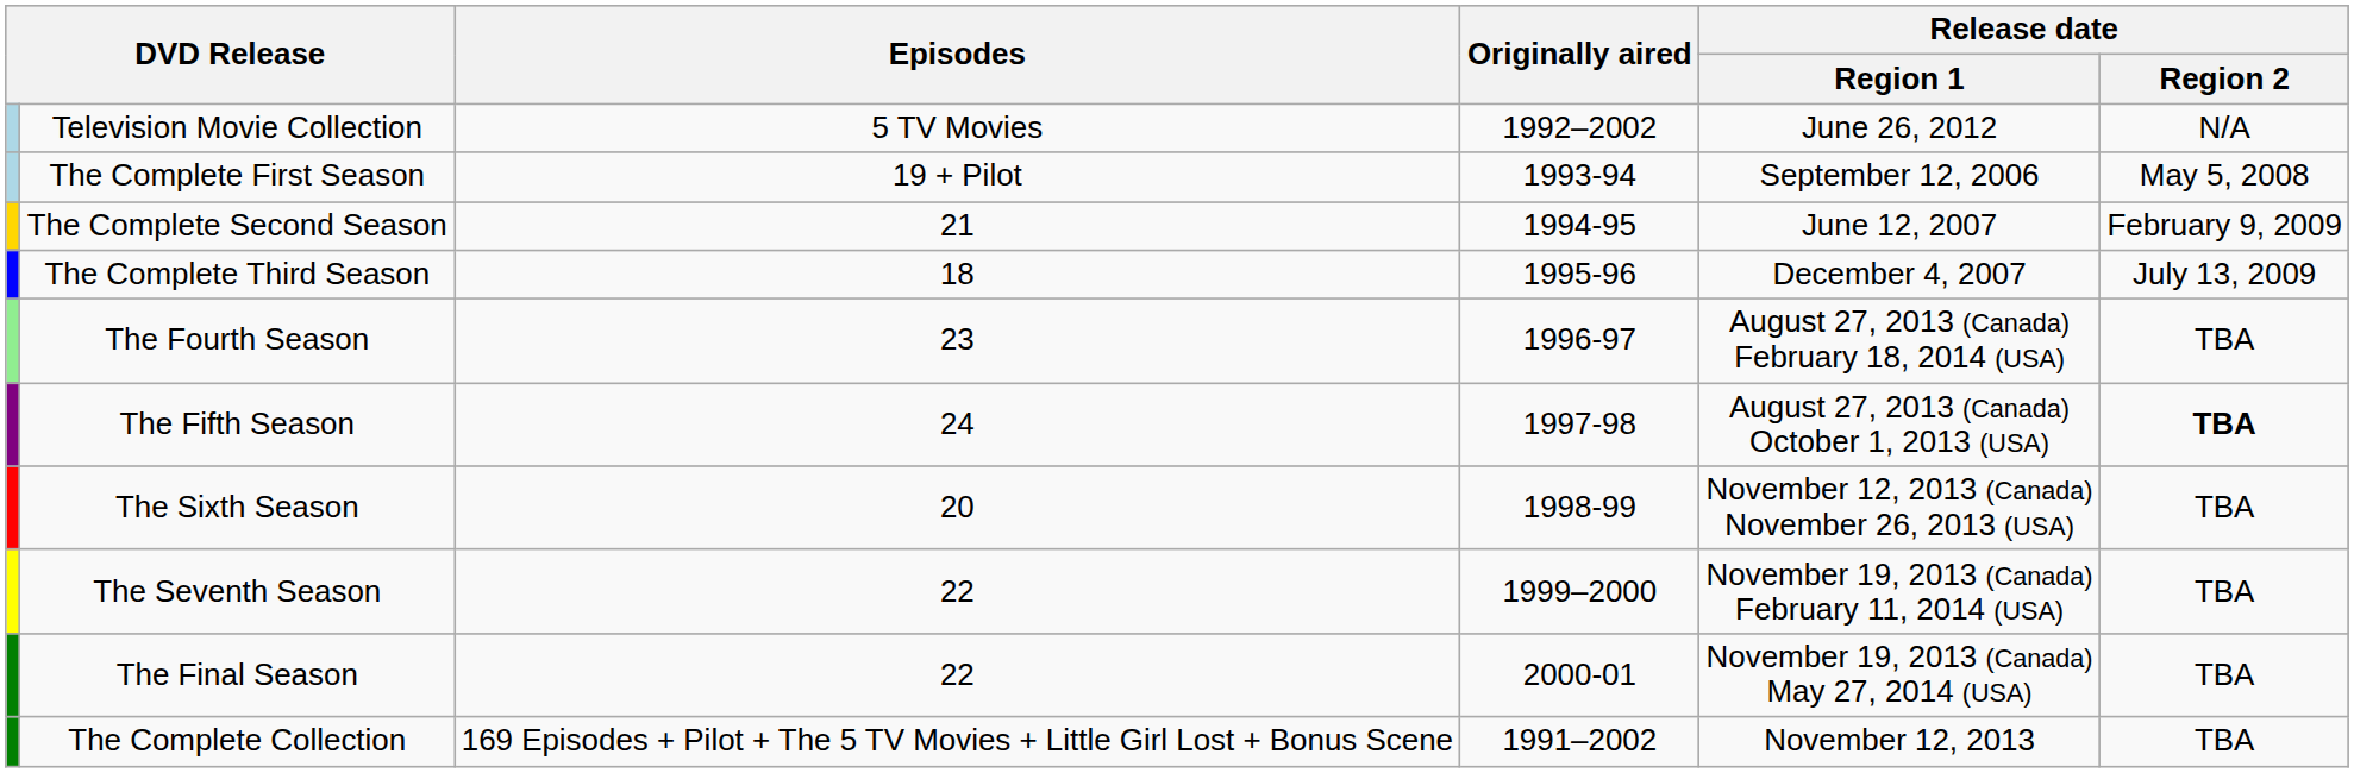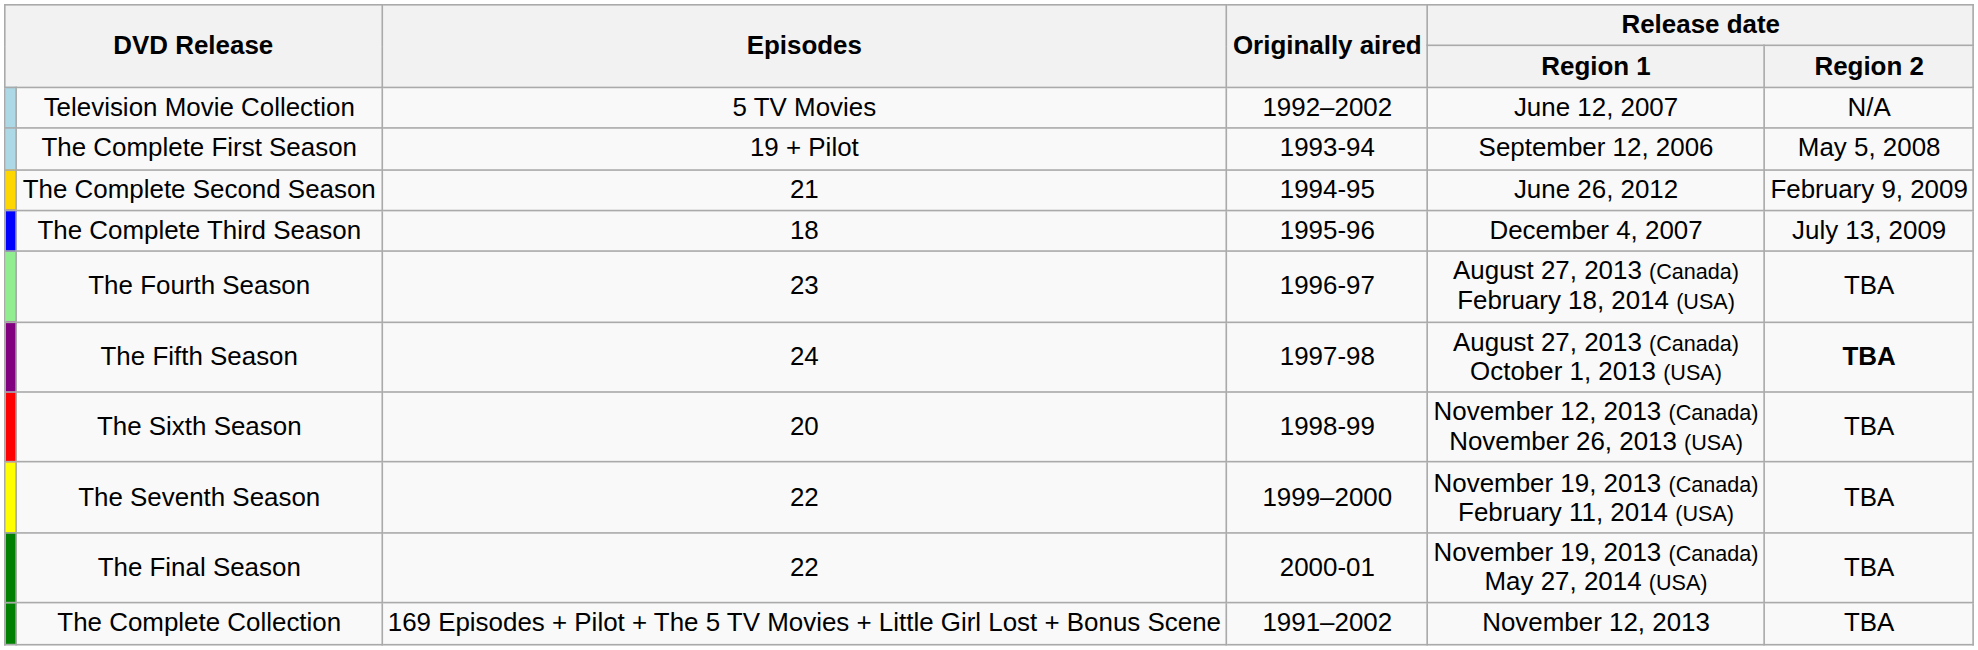 <table class="wikitable">
 <tr>
 <th colspan="2" rowspan="2">DVD Release</th>
 <th rowspan="2">Episodes</th>
 <th rowspan="2">Originally aired</th>
 <th colspan="4">Release date</th>
 </tr>
 <tr>
 <th>Region 1</th>
 <th colspan="3">Region 2</th>
 </tr>
 <tr>
 <td style="background:lightblue; height:10px;"></td>
 <td style="text-align:center;">Television Movie Collection</td>
 <td style="text-align:center;">5 TV Movies</td>
 <td style="text-align:center;">1992–2002</td>
-<td style="text-align:center;">June 26, 2012</td>
+<td style="text-align:center;">June 12, 2007</td>
 <td style="text-align:center;">N/A</td>
 </tr>
 <tr>
 <td style="background:lightblue; height:10px;"></td>
 <td style="text-align:center;">The Complete First Season</td>
 <td style="text-align:center;">19 + Pilot</td>
 <td style="text-align:center;">1993-94</td>
 <td style="text-align:center;">September 12, 2006</td>
 <td style="text-align:center;">May 5, 2008</td>
 </tr>
 <tr>
 <td style="background:gold; height:10px;"></td>
 <td style="text-align:center;">The Complete Second Season</td>
 <td style="text-align:center;">21</td>
 <td style="text-align:center;">1994-95</td>
-<td style="text-align:center;">June 12, 2007</td>
+<td style="text-align:center;">June 26, 2012</td>
 <td style="text-align:center;">February 9, 2009</td>
 </tr>
 <tr>
 <td style="background:blue; height:10px;"></td>
 <td style="text-align:center;">The Complete Third Season</td>
 <td style="text-align:center;">18</td>
 <td style="text-align:center;">1995-96</td>
 <td style="text-align:center;">December 4, 2007</td>
 <td style="text-align:center;">July 13, 2009</td>
 </tr>
 <tr>
 <td style="background:lightgreen; height:10px;"></td>
 <td style="text-align:center;">The Fourth Season</td>
 <td style="text-align:center;">23</td>
 <td style="text-align:center;">1996-97</td>
 <td style="text-align:center;">August 27, 2013 <small>(Canada)</small><br>February 18, 2014 <small>(USA)</small></td>
 <td style="text-align:center;">TBA</td>
 </tr>
 <tr>
 <td style="background:purple; height:10px;"></td>
 <td style="text-align:center;">The Fifth Season</td>
 <td style="text-align:center;">24</td>
 <td style="text-align:center;">1997-98</td>
 <td style="text-align:center;">August 27, 2013 <small>(Canada)</small><br>October 1, 2013 <small>(USA)</small></td>
 <td style="text-align:center;"><strong>TBA</strong></td>
 </tr>
 <tr>
 <td style="background:red; height:10px;"></td>
 <td style="text-align:center;">The Sixth Season</td>
 <td style="text-align:center;">20</td>
 <td style="text-align:center;">1998-99</td>
 <td style="text-align:center;">November 12, 2013 <small>(Canada)</small><br>November 26, 2013 <small>(USA)</small></td>
 <td style="text-align:center;">TBA</td>
 </tr>
 <tr>
 <td style="background:yellow; height:10px;"></td>
 <td style="text-align:center;">The Seventh Season</td>
 <td style="text-align:center;">22</td>
 <td style="text-align:center;">1999–2000</td>
 <td style="text-align:center;">November 19, 2013 <small>(Canada)</small><br>February 11, 2014 <small>(USA)</small></td>
 <td style="text-align:center;">TBA</td>
 </tr>
 <tr>
 <td style="background:green; height:10px;"></td>
 <td style="text-align:center;">The Final Season</td>
 <td style="text-align:center;">22</td>
 <td style="text-align:center;">2000-01</td>
 <td style="text-align:center;">November 19, 2013 <small>(Canada)</small><br>May 27, 2014 <small>(USA)</small></td>
 <td style="text-align:center;">TBA</td>
 </tr>
 <tr>
 <td style="background:green; height:10px;"></td>
 <td style="text-align:center;">The Complete Collection</td>
 <td style="text-align:center;">169 Episodes + Pilot + The 5 TV Movies + Little Girl Lost + Bonus Scene</td>
 <td style="text-align:center;">1991–2002</td>
 <td style="text-align:center;">November 12, 2013</td>
 <td style="text-align:center;">TBA</td>
 </tr>
 </table>
